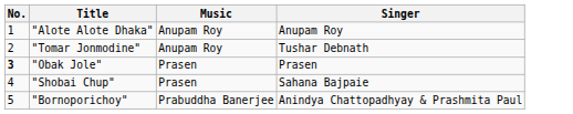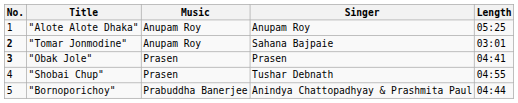 <table class="wikitable">
 <tr>
 <th>No.</th>
 <th>Title</th>
 <th>Music</th>
 <th>Singer</th>
+<th>Length</th>
 </tr>
 <tr>
 <td>1</td>
 <td>"Alote Alote Dhaka"</td>
 <td>Anupam Roy</td>
 <td>Anupam Roy</td>
+<td>05:25</td>
 </tr>
 <tr>
-<td>2</td>
+<td><strong>2</strong></td>
 <td>"Tomar Jonmodine"</td>
 <td>Anupam Roy</td>
-<td>Tushar Debnath</td>
+<td>Sahana Bajpaie</td>
+<td>03:01</td>
 </tr>
 <tr>
 <td><strong>3</strong></td>
 <td>"Obak Jole"</td>
 <td>Prasen</td>
 <td>Prasen</td>
+<td>04:41</td>
 </tr>
 <tr>
 <td>4</td>
 <td>"Shobai Chup"</td>
 <td>Prasen</td>
-<td>Sahana Bajpaie</td>
+<td>Tushar Debnath</td>
+<td>04:55</td>
 </tr>
 <tr>
 <td>5</td>
 <td>"Bornoporichoy"</td>
 <td>Prabuddha Banerjee</td>
 <td>Anindya  Chattopadhyay & Prashmita Paul</td>
+<td>04:44</td>
 </tr>
 </table>
